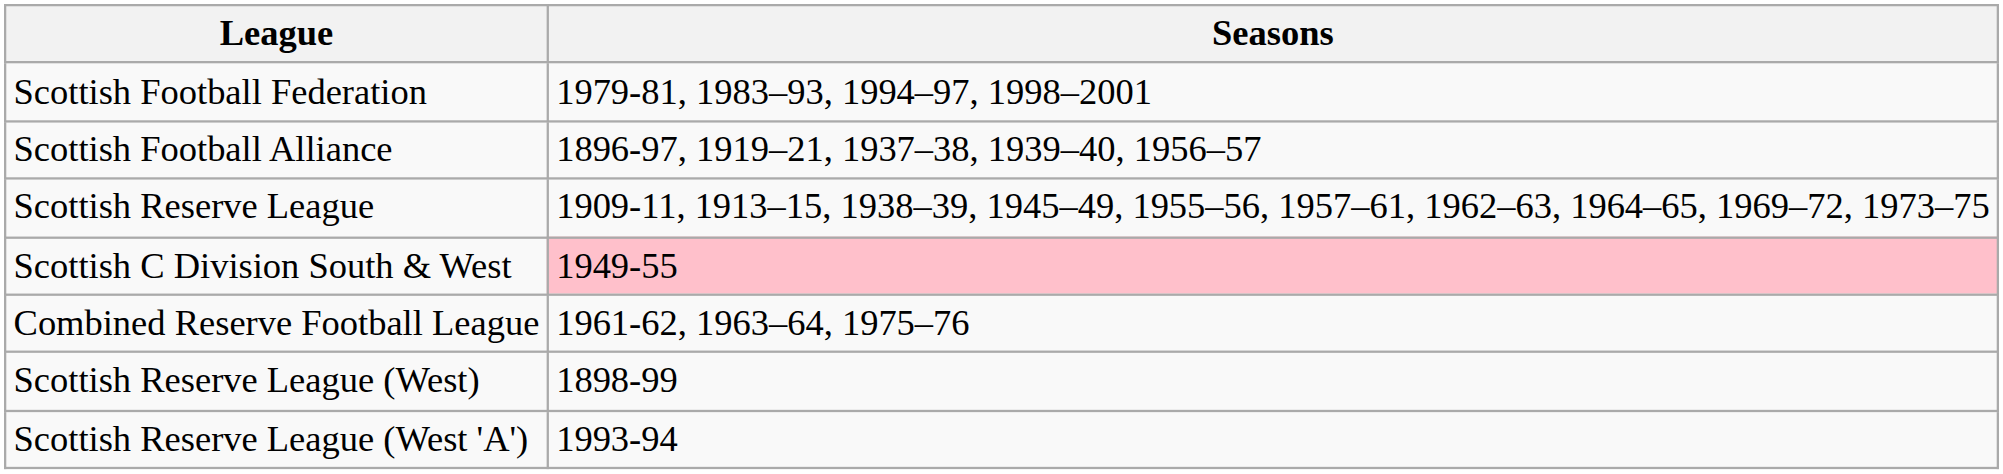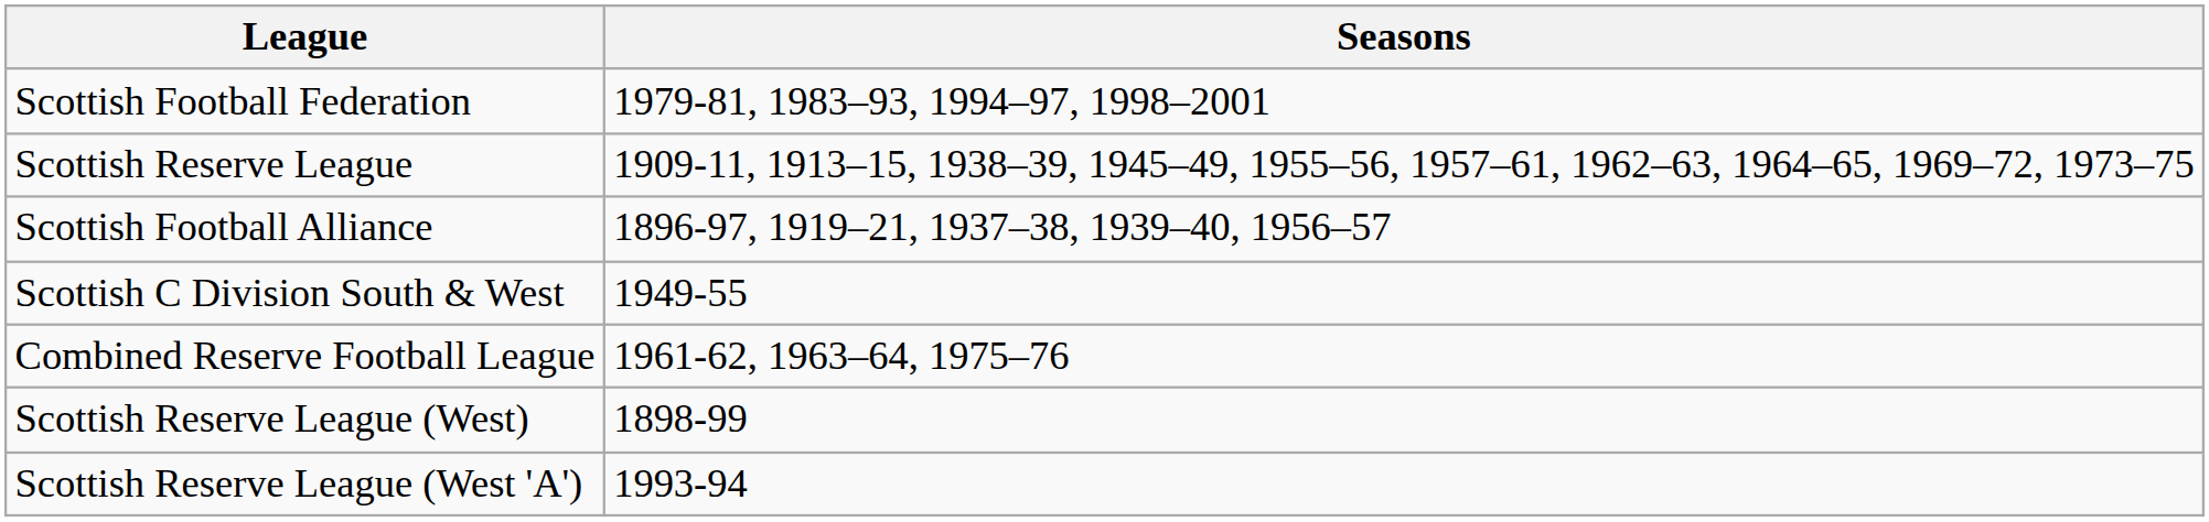 <table class="wikitable">
 <tr>
 <th>League</th>
 <th>Seasons</th>
 </tr>
 <tr>
 <td>Scottish Football Federation</td>
 <td>1979-81, 1983–93, 1994–97, 1998–2001</td>
 </tr>
 <tr>
+<td>Scottish Reserve League</td>
+<td>1909-11, 1913–15, 1938–39, 1945–49, 1955–56, 1957–61, 1962–63, 1964–65, 1969–72, 1973–75</td>
+</tr>
+<tr>
 <td>Scottish Football Alliance</td>
 <td>1896-97, 1919–21, 1937–38, 1939–40, 1956–57</td>
 </tr>
 <tr>
-<td>Scottish Reserve League</td>
-<td>1909-11, 1913–15, 1938–39, 1945–49, 1955–56, 1957–61, 1962–63, 1964–65, 1969–72, 1973–75</td>
-</tr>
-<tr>
 <td>Scottish C Division South & West</td>
-<td style="background: pink;">1949-55</td>
+<td>1949-55</td>
 </tr>
 <tr>
 <td>Combined Reserve Football League</td>
 <td>1961-62, 1963–64, 1975–76</td>
 </tr>
 <tr>
 <td>Scottish Reserve League (West)</td>
 <td>1898-99</td>
 </tr>
 <tr>
 <td>Scottish Reserve League (West 'A')</td>
 <td>1993-94</td>
 </tr>
 </table>
